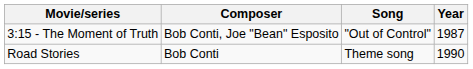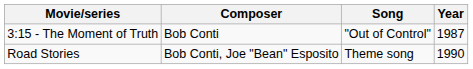 <table class="wikitable sortable">
 <tr>
 <th>Movie/series</th>
 <th>Composer</th>
 <th>Song</th>
 <th>Year</th>
 </tr>
 <tr>
 <td>3:15 - The Moment of Truth</td>
-<td>Bob Conti, Joe "Bean" Esposito</td>
+<td>Bob Conti</td>
 <td>"Out of Control"</td>
 <td>1987</td>
 </tr>
 <tr>
 <td>Road Stories</td>
-<td>Bob Conti</td>
+<td>Bob Conti, Joe "Bean" Esposito</td>
 <td>Theme song</td>
 <td>1990</td>
 </tr>
 </table>
